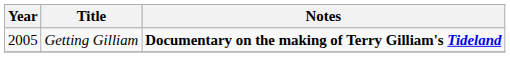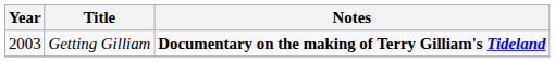 <table class="wikitable">
 <tr style="background:#B0C4DE; text-align:center;">
 <th>Year</th>
 <th>Title</th>
 <th>Notes</th>
 </tr>
 <tr>
-<td>2005</td>
+<td>2003</td>
 <td><em>Getting Gilliam</em></td>
 <td><strong>Documentary on the making of Terry Gilliam's <em><a href='#'>Tideland</a></em></strong></td>
 </tr>
 <tr>
 </tr>
 </table>
